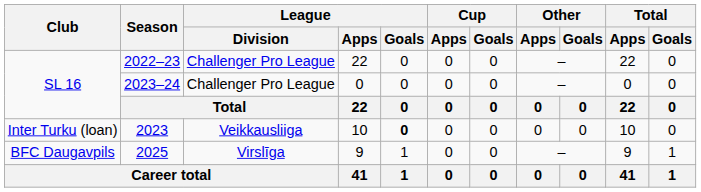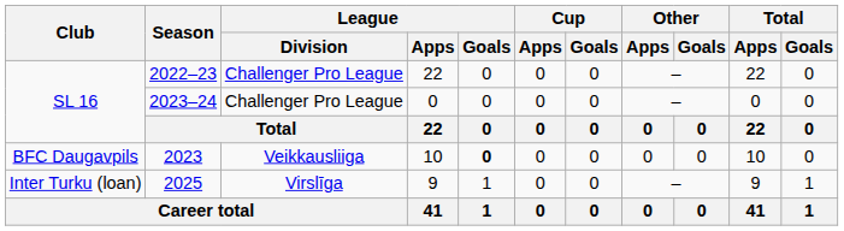 <table class="wikitable" style="text-align:center">
 <tr>
 <th rowspan="2">Club</th>
 <th rowspan="2">Season</th>
 <th colspan="3">League</th>
 <th colspan="2">Cup</th>
 <th colspan="2">Other</th>
 <th colspan="2">Total</th>
 </tr>
 <tr>
 <th>Division</th>
 <th>Apps</th>
 <th>Goals</th>
 <th>Apps</th>
 <th>Goals</th>
 <th>Apps</th>
 <th>Goals</th>
 <th>Apps</th>
 <th>Goals</th>
 </tr>
 <tr>
 <td rowspan=3><a href='#'>SL 16</a></td>
 <td><a href='#'>2022–23</a></td>
 <td><a href='#'>Challenger Pro League</a></td>
 <td>22</td>
 <td>0</td>
 <td>0</td>
 <td>0</td>
 <td colspan=2>–</td>
 <td>22</td>
 <td>0</td>
 </tr>
 <tr>
 <td><a href='#'>2023–24</a></td>
 <td>Challenger Pro League</td>
 <td>0</td>
 <td>0</td>
 <td>0</td>
 <td>0</td>
 <td colspan=2>–</td>
 <td>0</td>
 <td>0</td>
 </tr>
 <tr>
 <th colspan=2>Total</th>
 <th>22</th>
 <th>0</th>
 <th>0</th>
 <th>0</th>
 <th>0</th>
 <th>0</th>
 <th>22</th>
 <th>0</th>
 </tr>
 <tr>
-<td><a href='#'>Inter Turku</a> (loan)</td>
+<td><a href='#'>BFC Daugavpils</a></td>
 <td><a href='#'>2023</a></td>
 <td><a href='#'>Veikkausliiga</a></td>
 <td>10</td>
 <td><strong>0</strong></td>
 <td>0</td>
 <td>0</td>
 <td>0</td>
 <td>0</td>
 <td>10</td>
 <td>0</td>
 </tr>
 <tr>
-<td><a href='#'>BFC Daugavpils</a></td>
+<td><a href='#'>Inter Turku</a> (loan)</td>
 <td><a href='#'>2025</a></td>
 <td><a href='#'>Virslīga</a></td>
 <td>9</td>
 <td>1</td>
 <td>0</td>
 <td>0</td>
 <td colspan=2>–</td>
 <td>9</td>
 <td>1</td>
 </tr>
 <tr>
 <th colspan="3">Career total</th>
 <th>41</th>
 <th>1</th>
 <th>0</th>
 <th>0</th>
 <th>0</th>
 <th>0</th>
 <th>41</th>
 <th>1</th>
 </tr>
 </table>
